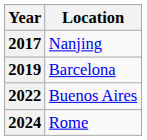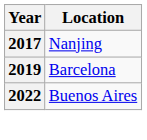 <table class="wikitable">
 <tr>
 <th scope="col">Year</th>
 <th scope="col">Location</th>
 </tr>
 <tr>
 <th scope="row;" align="center">2017</th>
 <td> <a href='#'>Nanjing</a></td>
 </tr>
 <tr>
 <th scope="row;" align="center">2019</th>
 <td> <a href='#'>Barcelona</a></td>
 </tr>
 <tr>
 <th scope="row;" align="center">2022</th>
 <td> <a href='#'>Buenos Aires</a></td>
 </tr>
-<tr>
-<th scope="row;" align="center">2024</th>
-<td> <a href='#'>Rome</a></td>
-</tr>
 </table>
